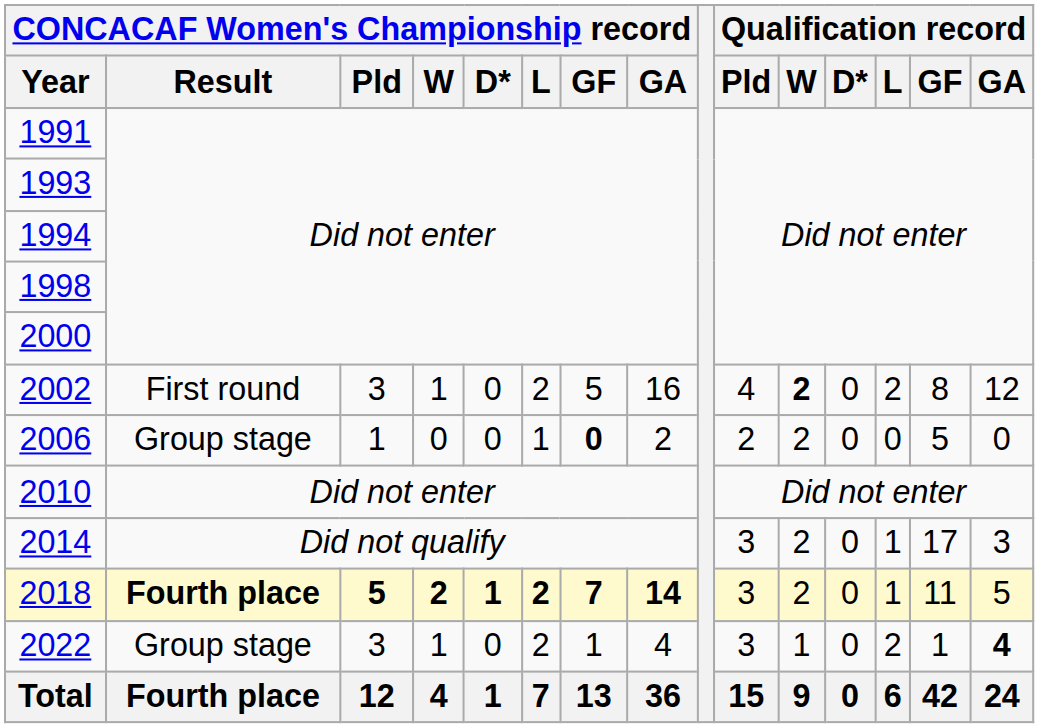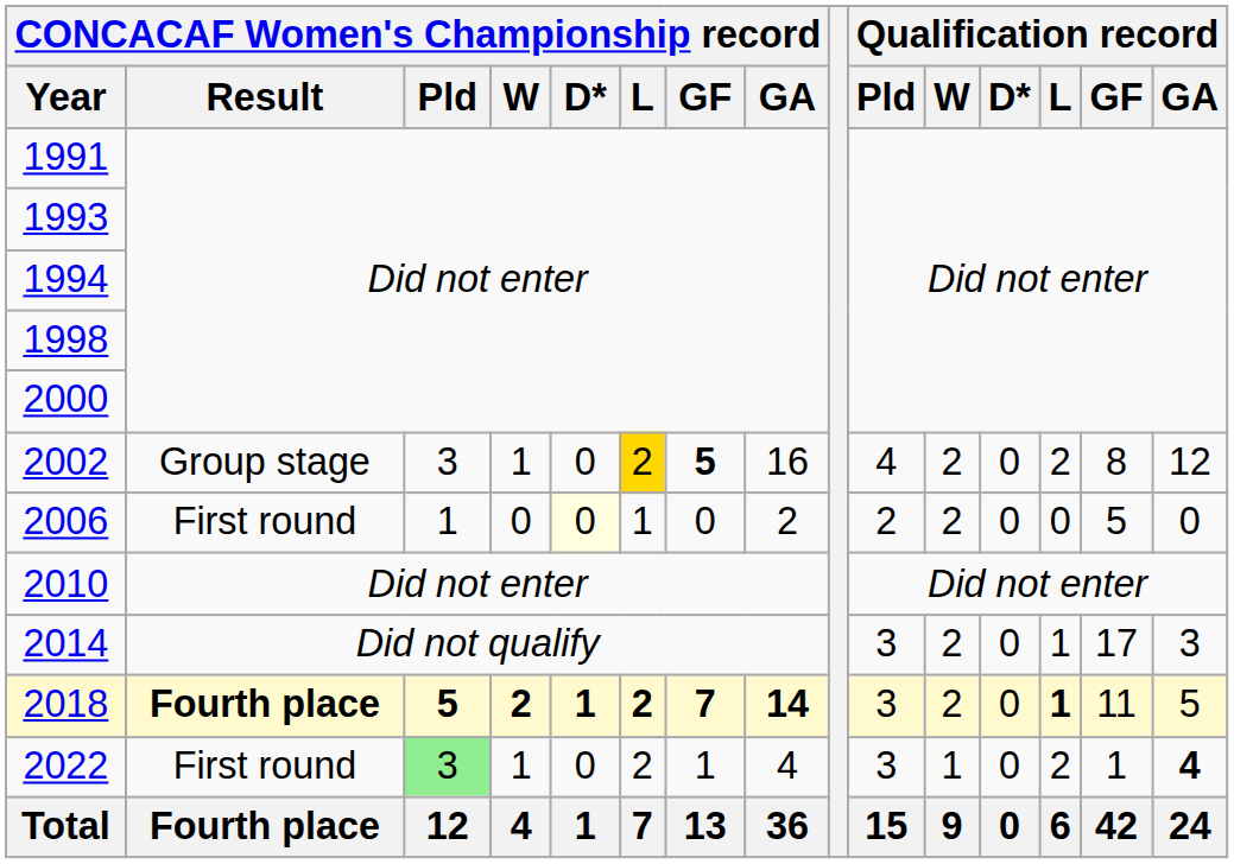 <table class="wikitable" style="text-align: center;">
 <tr>
 <th colspan=8><a href='#'>CONCACAF Women's Championship</a> record</th>
 <th rowspan=14></th>
 <th colspan=6>Qualification record</th>
 </tr>
 <tr>
 <th>Year</th>
 <th>Result</th>
 <th>Pld</th>
 <th>W</th>
 <th>D*</th>
 <th>L</th>
 <th>GF</th>
 <th>GA</th>
 <th>Pld</th>
 <th>W</th>
 <th>D*</th>
 <th>L</th>
 <th>GF</th>
 <th>GA</th>
 </tr>
 <tr>
 <td> <a href='#'>1991</a></td>
 <td colspan=7 rowspan=5><em>Did not enter</em></td>
 <td colspan=6 rowspan=5><em>Did not enter</em></td>
 </tr>
 <tr>
 <td> <a href='#'>1993</a></td>
 </tr>
 <tr>
 <td> <a href='#'>1994</a></td>
 </tr>
 <tr>
 <td> <a href='#'>1998</a></td>
 </tr>
 <tr>
 <td> <a href='#'>2000</a></td>
 </tr>
 <tr>
 <td> <a href='#'>2002</a></td>
-<td>First round</td>
+<td>Group stage</td>
 <td>3</td>
 <td>1</td>
 <td>0</td>
-<td>2</td>
-<td>5</td>
+<td style="background: gold;">2</td>
+<td><strong>5</strong></td>
 <td>16</td>
 <td>4</td>
-<td><strong>2</strong></td>
+<td>2</td>
 <td>0</td>
 <td>2</td>
 <td>8</td>
 <td>12</td>
 </tr>
 <tr>
 <td> <a href='#'>2006</a></td>
-<td>Group stage</td>
+<td>First round</td>
 <td>1</td>
 <td>0</td>
+<td style="background: lightyellow;">0</td>
+<td>1</td>
 <td>0</td>
-<td>1</td>
-<td><strong>0</strong></td>
 <td>2</td>
 <td>2</td>
 <td>2</td>
 <td>0</td>
 <td>0</td>
 <td>5</td>
 <td>0</td>
 </tr>
 <tr>
 <td> <a href='#'>2010</a></td>
 <td colspan=7><em>Did not enter</em></td>
 <td colspan=6><em>Did not enter</em></td>
 </tr>
 <tr>
 <td> <a href='#'>2014</a></td>
 <td colspan=7><em>Did not qualify</em></td>
 <td>3</td>
 <td>2</td>
 <td>0</td>
 <td>1</td>
 <td>17</td>
 <td>3</td>
 </tr>
 <tr bgcolor=LemonChiffon>
 <td> <a href='#'>2018</a></td>
 <td><strong>Fourth place</strong></td>
 <td><strong>5</strong></td>
 <td><strong>2</strong></td>
 <td><strong>1</strong></td>
 <td><strong>2</strong></td>
 <td><strong>7</strong></td>
 <td><strong>14</strong></td>
 <td>3</td>
 <td>2</td>
 <td>0</td>
-<td>1</td>
+<td><strong>1</strong></td>
 <td>11</td>
 <td>5</td>
 </tr>
 <tr>
 <td> <a href='#'>2022</a></td>
-<td>Group stage</td>
-<td>3</td>
+<td>First round</td>
+<td style="background: lightgreen;">3</td>
 <td>1</td>
 <td>0</td>
 <td>2</td>
 <td>1</td>
 <td>4</td>
 <td>3</td>
 <td>1</td>
 <td>0</td>
 <td>2</td>
 <td>1</td>
 <td><strong>4</strong></td>
 </tr>
 <tr>
 <th>Total</th>
 <th>Fourth place</th>
 <th>12</th>
 <th>4</th>
 <th>1</th>
 <th>7</th>
 <th>13</th>
 <th>36</th>
 <th>15</th>
 <th>9</th>
 <th>0</th>
 <th>6</th>
 <th>42</th>
 <th>24</th>
 </tr>
 </table>
